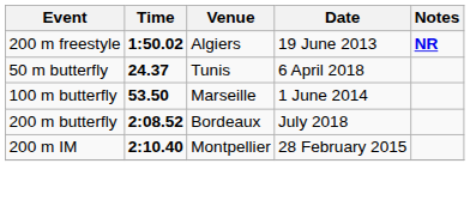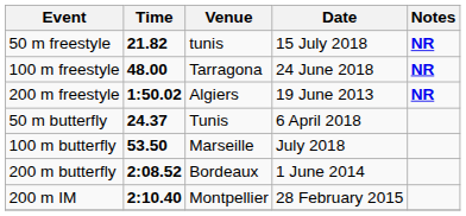 <table class="wikitable">
 <tr>
 <th>Event</th>
 <th>Time</th>
 <th>Venue</th>
 <th>Date</th>
 <th>Notes</th>
+</tr>
+<tr>
+<td>50 m freestyle</td>
+<td><strong>21.82</strong></td>
+<td>tunis</td>
+<td>15 July 2018</td>
+<td><strong><a href='#'>NR</a></strong></td>
+</tr>
+<tr>
+<td>100 m freestyle</td>
+<td><strong>48.00</strong></td>
+<td>Tarragona</td>
+<td>24 June 2018</td>
+<td><strong><a href='#'>NR</a></strong></td>
 </tr>
 <tr>
 <td>200 m freestyle</td>
 <td><strong>1:50.02</strong></td>
 <td>Algiers</td>
 <td>19 June 2013</td>
 <td><strong><a href='#'>NR</a></strong></td>
 </tr>
 <tr>
 <td>50 m butterfly</td>
 <td><strong>24.37</strong></td>
 <td>Tunis</td>
 <td>6 April 2018</td>
 <td></td>
 </tr>
 <tr>
 <td>100 m butterfly</td>
 <td><strong>53.50</strong></td>
 <td>Marseille</td>
-<td>1 June 2014</td>
+<td>July 2018</td>
 <td></td>
 </tr>
 <tr>
 <td>200 m butterfly</td>
 <td><strong>2:08.52</strong></td>
 <td>Bordeaux</td>
-<td>July 2018</td>
+<td>1 June 2014</td>
 <td></td>
 </tr>
 <tr>
 <td>200 m IM</td>
 <td><strong>2:10.40</strong></td>
 <td>Montpellier</td>
 <td>28 February 2015</td>
 <td></td>
 </tr>
 <tr>
 </tr>
 </table>
